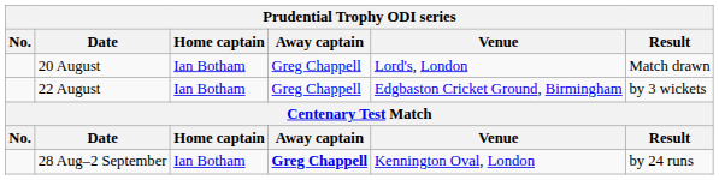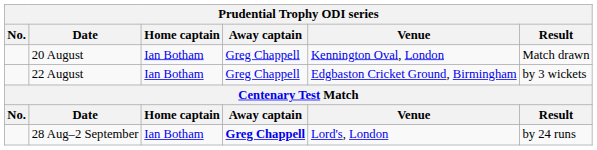 <table class="wikitable">
 <tr>
 <th colspan="9">Prudential Trophy ODI series</th>
 </tr>
 <tr>
 <th>No.</th>
 <th>Date</th>
 <th>Home captain</th>
 <th>Away captain</th>
 <th>Venue</th>
 <th>Result</th>
 </tr>
 <tr>
 <td></td>
 <td>20 August</td>
 <td><a href='#'>Ian Botham</a></td>
 <td><a href='#'>Greg Chappell</a></td>
-<td><a href='#'>Lord's</a>, <a href='#'>London</a></td>
+<td><a href='#'>Kennington Oval</a>, <a href='#'>London</a></td>
 <td>Match drawn</td>
 </tr>
 <tr>
 <td></td>
 <td>22 August</td>
 <td><a href='#'>Ian Botham</a></td>
 <td><a href='#'>Greg Chappell</a></td>
 <td><a href='#'>Edgbaston Cricket Ground</a>, <a href='#'>Birmingham</a></td>
 <td> by 3 wickets</td>
 </tr>
 <tr>
 <th colspan="9"><a href='#'>Centenary Test</a> Match</th>
 </tr>
 <tr>
 <th>No.</th>
 <th>Date</th>
 <th>Home captain</th>
 <th>Away captain</th>
 <th>Venue</th>
 <th>Result</th>
 </tr>
 <tr>
 <td></td>
 <td>28 Aug–2 September</td>
 <td><a href='#'>Ian Botham</a></td>
 <td><strong><a href='#'>Greg Chappell</a></strong></td>
-<td><a href='#'>Kennington Oval</a>, <a href='#'>London</a></td>
+<td><a href='#'>Lord's</a>, <a href='#'>London</a></td>
 <td> by 24 runs</td>
 </tr>
 </table>
